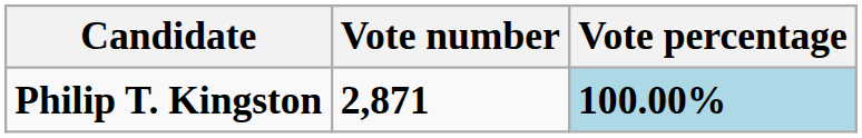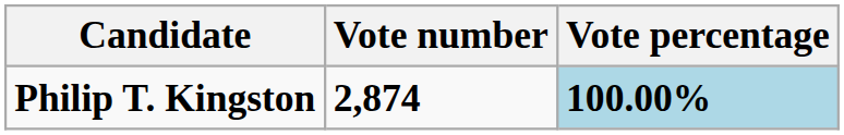 <table class="wikitable">
 <tr>
 <th>Candidate</th>
 <th>Vote number</th>
 <th>Vote percentage</th>
 </tr>
 <tr>
 <td><strong>Philip T. Kingston</strong></td>
-<td><strong>2,871</strong></td>
+<td><strong>2,874</strong></td>
 <td style="background: lightblue;"><strong>100.00%</strong></td>
 </tr>
 </table>
